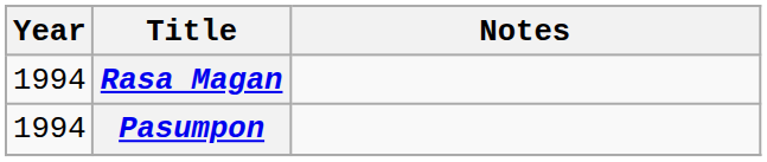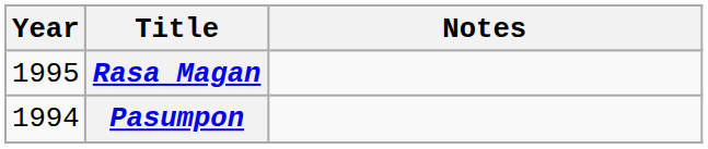 <table class="wikitable plainrowheaders sortable">
 <tr>
 <th scope="col">Year</th>
 <th scope="col">Title</th>
 <th scope="col" style="width: 15em;">Notes</th>
 </tr>
 <tr>
-<td>1994</td>
+<td>1995</td>
 <th scope="row"><em><a href='#'>Rasa Magan</a></em></th>
 <td></td>
 </tr>
 <tr>
 <td>1994</td>
 <th scope="row"><em><a href='#'>Pasumpon</a></em></th>
 <td></td>
 </tr>
 <tr>
 </tr>
 </table>
